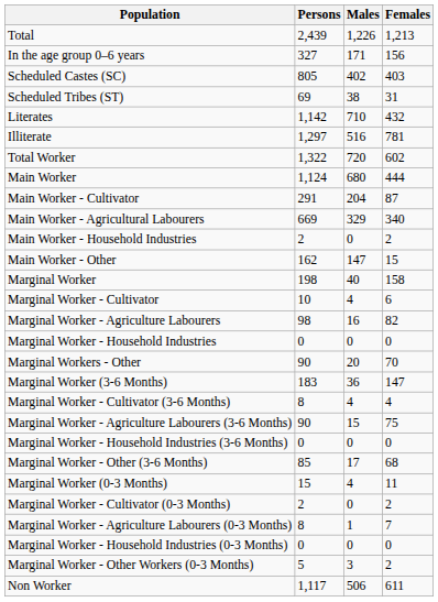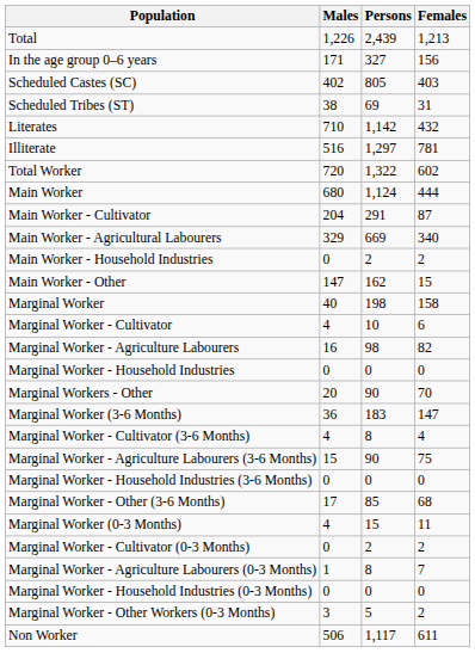 <table class="wikitable">
 <tr>
 <th>Population</th>
+<th>Males</th>
 <th>Persons</th>
-<th>Males</th>
 <th>Females</th>
 </tr>
 <tr>
 <td>Total</td>
+<td>1,226</td>
 <td>2,439</td>
-<td>1,226</td>
 <td>1,213</td>
 </tr>
 <tr>
 <td>In the age group 0–6 years</td>
+<td>171</td>
 <td>327</td>
-<td>171</td>
 <td>156</td>
 </tr>
 <tr>
 <td>Scheduled Castes (SC)</td>
+<td>402</td>
 <td>805</td>
-<td>402</td>
 <td>403</td>
 </tr>
 <tr>
 <td>Scheduled Tribes (ST)</td>
+<td>38</td>
 <td>69</td>
-<td>38</td>
 <td>31</td>
 </tr>
 <tr>
 <td>Literates</td>
+<td>710</td>
 <td>1,142</td>
-<td>710</td>
 <td>432</td>
 </tr>
 <tr>
 <td>Illiterate</td>
+<td>516</td>
 <td>1,297</td>
-<td>516</td>
 <td>781</td>
 </tr>
 <tr>
 <td>Total Worker</td>
+<td>720</td>
 <td>1,322</td>
-<td>720</td>
 <td>602</td>
 </tr>
 <tr>
 <td>Main Worker</td>
+<td>680</td>
 <td>1,124</td>
-<td>680</td>
 <td>444</td>
 </tr>
 <tr>
 <td>Main Worker - Cultivator</td>
+<td>204</td>
 <td>291</td>
-<td>204</td>
 <td>87</td>
 </tr>
 <tr>
 <td>Main Worker - Agricultural Labourers</td>
+<td>329</td>
 <td>669</td>
-<td>329</td>
 <td>340</td>
 </tr>
 <tr>
 <td>Main Worker - Household Industries</td>
+<td>0</td>
 <td>2</td>
-<td>0</td>
 <td>2</td>
 </tr>
 <tr>
 <td>Main Worker - Other</td>
+<td>147</td>
 <td>162</td>
-<td>147</td>
 <td>15</td>
 </tr>
 <tr>
 <td>Marginal Worker</td>
+<td>40</td>
 <td>198</td>
-<td>40</td>
 <td>158</td>
 </tr>
 <tr>
 <td>Marginal Worker - Cultivator</td>
+<td>4</td>
 <td>10</td>
-<td>4</td>
 <td>6</td>
 </tr>
 <tr>
 <td>Marginal Worker - Agriculture Labourers</td>
+<td>16</td>
 <td>98</td>
-<td>16</td>
 <td>82</td>
 </tr>
 <tr>
 <td>Marginal Worker - Household Industries</td>
 <td>0</td>
 <td>0</td>
 <td>0</td>
 </tr>
 <tr>
 <td>Marginal Workers - Other</td>
+<td>20</td>
 <td>90</td>
-<td>20</td>
 <td>70</td>
 </tr>
 <tr>
 <td>Marginal Worker (3-6 Months)</td>
+<td>36</td>
 <td>183</td>
-<td>36</td>
 <td>147</td>
 </tr>
 <tr>
 <td>Marginal Worker - Cultivator (3-6 Months)</td>
+<td>4</td>
 <td>8</td>
-<td>4</td>
 <td>4</td>
 </tr>
 <tr>
 <td>Marginal Worker - Agriculture Labourers (3-6 Months)</td>
+<td>15</td>
 <td>90</td>
-<td>15</td>
 <td>75</td>
 </tr>
 <tr>
 <td>Marginal Worker - Household Industries (3-6 Months)</td>
 <td>0</td>
 <td>0</td>
 <td>0</td>
 </tr>
 <tr>
 <td>Marginal Worker - Other (3-6 Months)</td>
+<td>17</td>
 <td>85</td>
-<td>17</td>
 <td>68</td>
 </tr>
 <tr>
 <td>Marginal Worker (0-3 Months)</td>
+<td>4</td>
 <td>15</td>
-<td>4</td>
 <td>11</td>
 </tr>
 <tr>
 <td>Marginal Worker - Cultivator (0-3 Months)</td>
+<td>0</td>
 <td>2</td>
-<td>0</td>
 <td>2</td>
 </tr>
 <tr>
 <td>Marginal Worker - Agriculture Labourers (0-3 Months)</td>
+<td>1</td>
 <td>8</td>
-<td>1</td>
 <td>7</td>
 </tr>
 <tr>
 <td>Marginal Worker - Household Industries (0-3 Months)</td>
 <td>0</td>
 <td>0</td>
 <td>0</td>
 </tr>
 <tr>
 <td>Marginal Worker - Other Workers (0-3 Months)</td>
+<td>3</td>
 <td>5</td>
-<td>3</td>
 <td>2</td>
 </tr>
 <tr>
 <td>Non Worker</td>
+<td>506</td>
 <td>1,117</td>
-<td>506</td>
 <td>611</td>
 </tr>
 </table>
